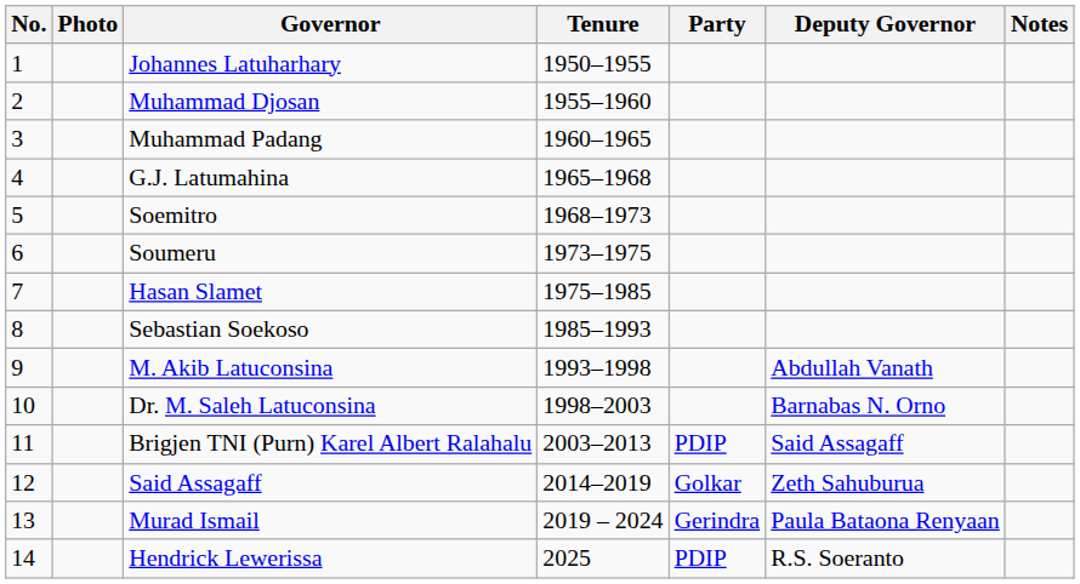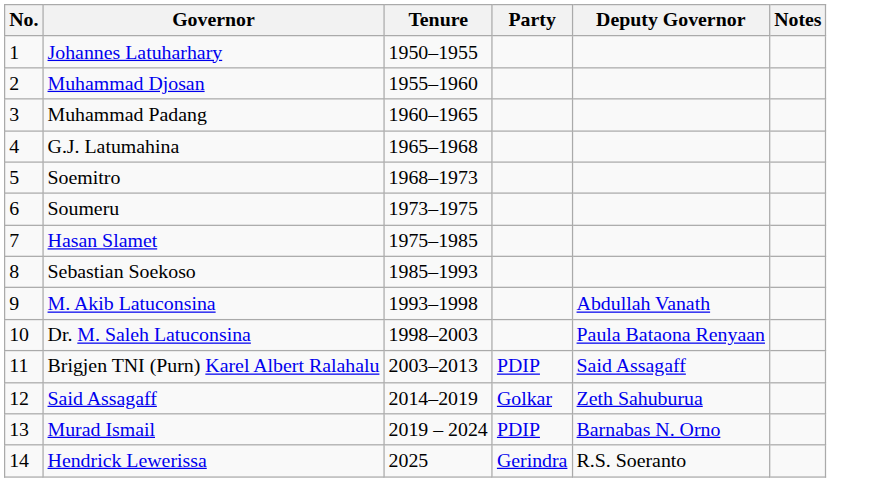 <table class="wikitable">
 <tr>
 <th>No.</th>
-<th>Photo</th>
 <th>Governor</th>
 <th>Tenure</th>
 <th>Party</th>
 <th>Deputy Governor</th>
 <th>Notes</th>
 </tr>
 <tr>
 <td>1</td>
-<td></td>
 <td><a href='#'>Johannes Latuharhary</a></td>
 <td>1950–1955</td>
 <td></td>
 <td></td>
 <td></td>
 </tr>
 <tr>
 <td>2</td>
-<td></td>
 <td><a href='#'>Muhammad Djosan</a></td>
 <td>1955–1960</td>
 <td></td>
 <td></td>
 <td></td>
 </tr>
 <tr>
 <td>3</td>
-<td></td>
 <td>Muhammad Padang</td>
 <td>1960–1965</td>
 <td></td>
 <td></td>
 <td></td>
 </tr>
 <tr>
 <td>4</td>
-<td></td>
 <td>G.J. Latumahina</td>
 <td>1965–1968</td>
 <td></td>
 <td></td>
 <td></td>
 </tr>
 <tr>
 <td>5</td>
-<td></td>
 <td>Soemitro</td>
 <td>1968–1973</td>
 <td></td>
 <td></td>
 <td></td>
 </tr>
 <tr>
 <td>6</td>
-<td></td>
 <td>Soumeru</td>
 <td>1973–1975</td>
 <td></td>
 <td></td>
 <td></td>
 </tr>
 <tr>
 <td>7</td>
-<td></td>
 <td><a href='#'>Hasan Slamet</a></td>
 <td>1975–1985</td>
 <td></td>
 <td></td>
 <td></td>
 </tr>
 <tr>
 <td>8</td>
-<td></td>
 <td>Sebastian Soekoso</td>
 <td>1985–1993</td>
 <td></td>
 <td></td>
 <td></td>
 </tr>
 <tr>
 <td>9</td>
-<td></td>
 <td><a href='#'>M. Akib Latuconsina</a></td>
 <td>1993–1998</td>
 <td></td>
 <td><a href='#'>Abdullah Vanath</a></td>
 <td></td>
 </tr>
 <tr>
 <td>10</td>
-<td></td>
 <td>Dr. <a href='#'>M. Saleh Latuconsina</a></td>
 <td>1998–2003</td>
 <td></td>
-<td><a href='#'>Barnabas N. Orno</a></td>
+<td><a href='#'>Paula Bataona Renyaan</a></td>
 <td></td>
 </tr>
 <tr>
 <td>11</td>
-<td></td>
 <td>Brigjen TNI (Purn) <a href='#'>Karel Albert Ralahalu</a></td>
 <td>2003–2013</td>
 <td><a href='#'>PDIP</a></td>
 <td><a href='#'>Said Assagaff</a></td>
 <td></td>
 </tr>
 <tr>
 <td>12</td>
-<td></td>
 <td><a href='#'>Said Assagaff</a></td>
 <td>2014–2019</td>
 <td><a href='#'>Golkar</a></td>
 <td><a href='#'>Zeth Sahuburua</a></td>
 <td></td>
 </tr>
 <tr>
 <td>13</td>
-<td></td>
 <td><a href='#'>Murad Ismail</a></td>
 <td>2019 – 2024</td>
-<td><a href='#'>Gerindra</a></td>
-<td><a href='#'>Paula Bataona Renyaan</a></td>
+<td><a href='#'>PDIP</a></td>
+<td><a href='#'>Barnabas N. Orno</a></td>
 <td></td>
 </tr>
 <tr>
 <td>14</td>
-<td></td>
 <td><a href='#'>Hendrick Lewerissa</a></td>
 <td>2025</td>
-<td><a href='#'>PDIP</a></td>
+<td><a href='#'>Gerindra</a></td>
 <td>R.S. Soeranto</td>
 <td></td>
 </tr>
 </table>
